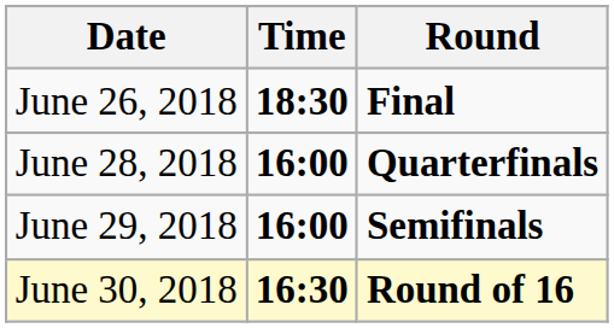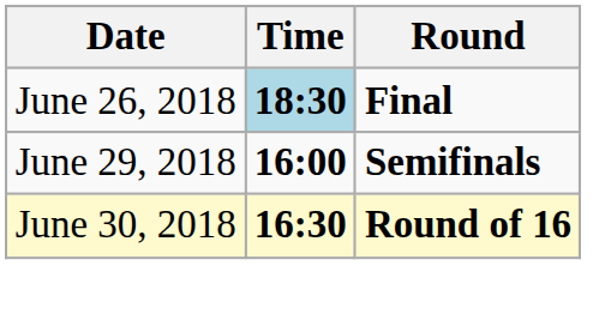 <table class="wikitable">
 <tr>
 <th>Date</th>
 <th>Time</th>
 <th>Round</th>
 </tr>
 <tr>
 <td>June 26, 2018</td>
-<td><strong>18:30</strong></td>
+<td style="background: lightblue;"><strong>18:30</strong></td>
 <td><strong>Final</strong></td>
-</tr>
-<tr>
-<td>June 28, 2018</td>
-<td><strong>16:00</strong></td>
-<td><strong>Quarterfinals</strong></td>
 </tr>
 <tr>
 <td>June 29, 2018</td>
 <td><strong>16:00</strong></td>
 <td><strong>Semifinals</strong></td>
 </tr>
 <tr style=background:lemonchiffon>
 <td>June 30, 2018</td>
 <td><strong>16:30</strong></td>
 <td><strong>Round of 16</strong></td>
 </tr>
 </table>
